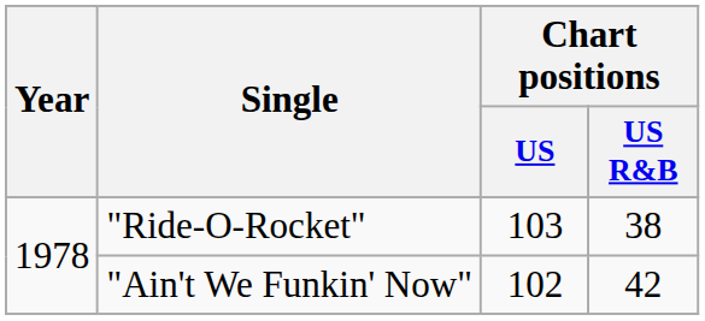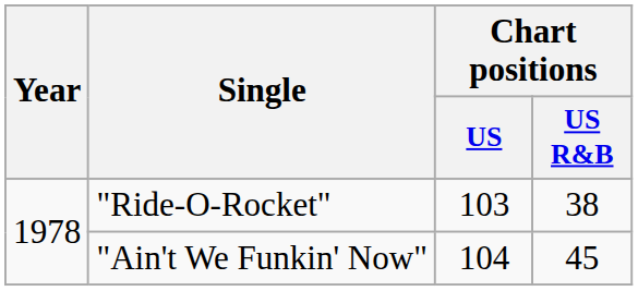 <table class="wikitable" style="text-align:center;">
 <tr>
 <th rowspan="2">Year</th>
 <th rowspan="2">Single</th>
 <th colspan="2">Chart positions</th>
 </tr>
 <tr style="font-size:smaller;">
 <th width="40"><a href='#'>US</a></th>
 <th width="40"><a href='#'>US<br>R&B</a></th>
 </tr>
 <tr>
 <td rowspan="2">1978</td>
 <td align="left">"Ride-O-Rocket"</td>
 <td>103</td>
 <td>38</td>
 </tr>
 <tr>
 <td align="left">"Ain't We Funkin' Now"</td>
-<td>102</td>
-<td>42</td>
+<td>104</td>
+<td>45</td>
 </tr>
 </table>
